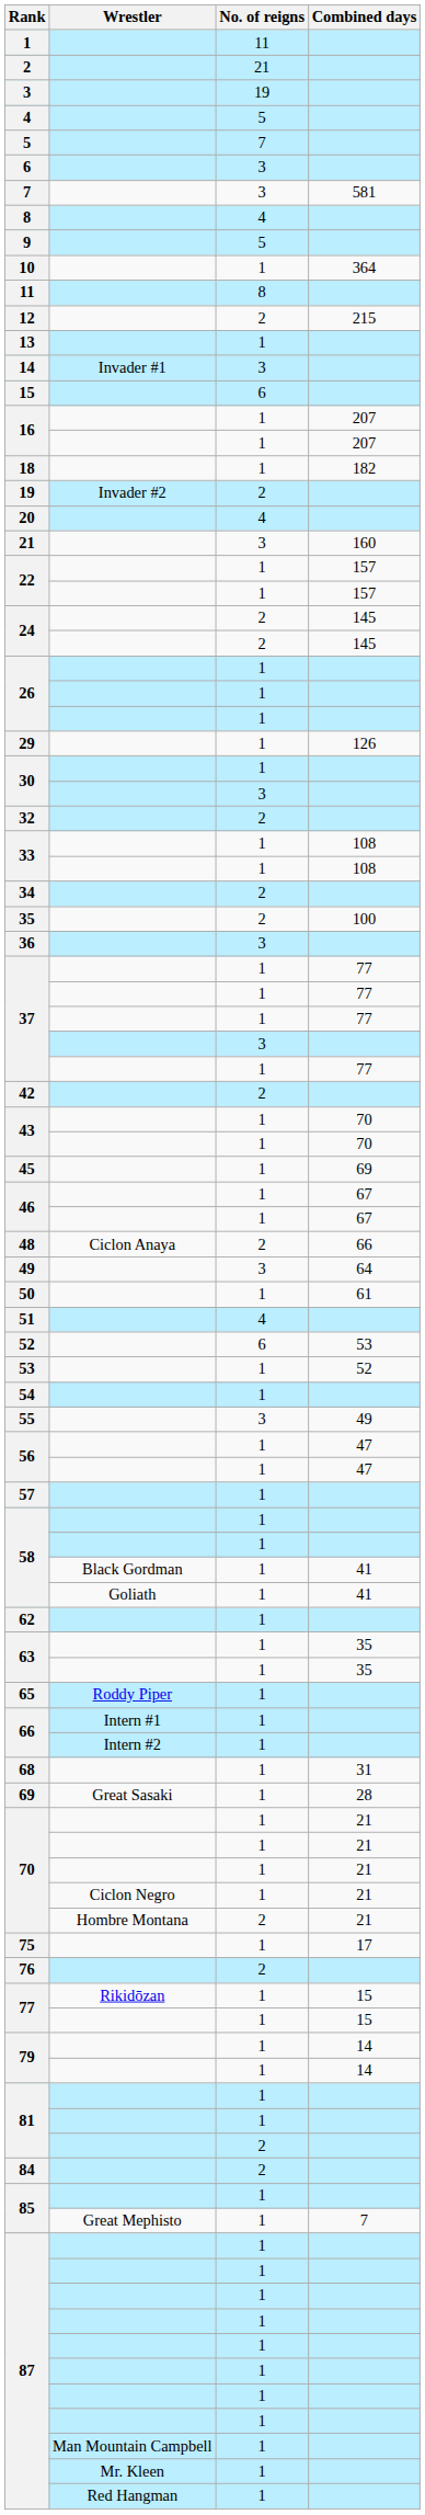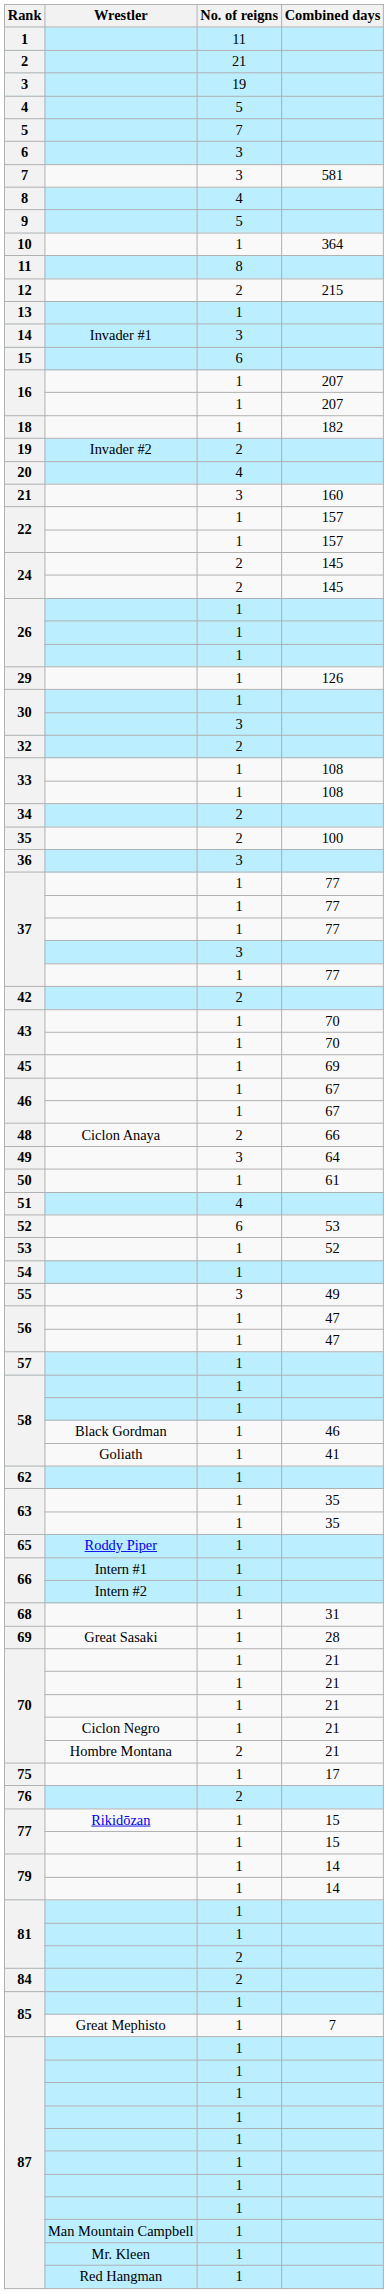 <table class="wikitable sortable" style="text-align: center">
 <tr>
 <th data-sort-type="number" scope="col">Rank</th>
 <th scope="col">Wrestler</th>
 <th data-sort-type="number" scope="col">No. of reigns</th>
 <th data-sort-type="number" scope="col">Combined days</th>
 </tr>
 <tr style="background-color:#bbeeff">
 <th scope=row>1</th>
 <td></td>
 <td>11</td>
 <td></td>
 </tr>
 <tr style="background-color:#bbeeff">
 <th scope=row>2</th>
 <td></td>
 <td>21</td>
 <td></td>
 </tr>
 <tr style="background-color:#bbeeff">
 <th scope=row>3</th>
 <td></td>
 <td>19</td>
 <td></td>
 </tr>
 <tr style="background-color:#bbeeff">
 <th scope=row>4</th>
 <td></td>
 <td>5</td>
 <td></td>
 </tr>
 <tr style="background-color:#bbeeff">
 <th scope=row>5</th>
 <td></td>
 <td>7</td>
 <td></td>
 </tr>
 <tr style="background-color:#bbeeff">
 <th scope=row>6</th>
 <td></td>
 <td>3</td>
 <td></td>
 </tr>
 <tr>
 <th scope=row>7</th>
 <td></td>
 <td>3</td>
 <td>581</td>
 </tr>
 <tr style="background-color:#bbeeff">
 <th scope=row>8</th>
 <td></td>
 <td>4</td>
 <td></td>
 </tr>
 <tr style="background-color:#bbeeff">
 <th scope=row>9</th>
 <td></td>
 <td>5</td>
 <td></td>
 </tr>
 <tr>
 <th scope=row>10</th>
 <td></td>
 <td>1</td>
 <td>364</td>
 </tr>
 <tr style="background-color:#bbeeff">
 <th scope=row>11</th>
 <td></td>
 <td>8</td>
 <td></td>
 </tr>
 <tr>
 <th scope=row>12</th>
 <td></td>
 <td>2</td>
 <td>215</td>
 </tr>
 <tr style="background-color:#bbeeff">
 <th scope=row>13</th>
 <td></td>
 <td>1</td>
 <td></td>
 </tr>
 <tr style="background-color:#bbeeff">
 <th scope=row>14</th>
 <td>Invader #1</td>
 <td>3</td>
 <td></td>
 </tr>
 <tr style="background-color:#bbeeff">
 <th scope=row>15</th>
 <td></td>
 <td>6</td>
 <td></td>
 </tr>
 <tr>
 <th scope=row rowspan=2>16</th>
 <td></td>
 <td>1</td>
 <td>207</td>
 </tr>
 <tr>
 <td></td>
 <td>1</td>
 <td>207</td>
 </tr>
 <tr>
 <th scope=row>18</th>
 <td></td>
 <td>1</td>
 <td>182</td>
 </tr>
 <tr style="background-color:#bbeeff">
 <th scope=row>19</th>
 <td>Invader #2</td>
 <td>2</td>
 <td></td>
 </tr>
 <tr style="background-color:#bbeeff">
 <th scope=row>20</th>
 <td></td>
 <td>4</td>
 <td></td>
 </tr>
 <tr>
 <th scope=row>21</th>
 <td></td>
 <td>3</td>
 <td>160</td>
 </tr>
 <tr>
 <th scope=row rowspan=2>22</th>
 <td></td>
 <td>1</td>
 <td>157</td>
 </tr>
 <tr>
 <td></td>
 <td>1</td>
 <td>157</td>
 </tr>
 <tr>
 <th scope=row rowspan=2>24</th>
 <td></td>
 <td>2</td>
 <td>145</td>
 </tr>
 <tr>
 <td></td>
 <td>2</td>
 <td>145</td>
 </tr>
 <tr style="background-color:#bbeeff">
 <th scope=row rowspan=3>26</th>
 <td></td>
 <td>1</td>
 <td></td>
 </tr>
 <tr style="background-color:#bbeeff">
 <td></td>
 <td>1</td>
 <td></td>
 </tr>
 <tr style="background-color:#bbeeff">
 <td></td>
 <td>1</td>
 <td></td>
 </tr>
 <tr>
 <th scope=row>29</th>
 <td></td>
 <td>1</td>
 <td>126</td>
 </tr>
 <tr style="background-color:#bbeeff">
 <th scope=row rowspan=2>30</th>
 <td></td>
 <td>1</td>
 <td></td>
 </tr>
 <tr style="background-color:#bbeeff">
 <td></td>
 <td>3</td>
 <td></td>
 </tr>
 <tr style="background-color:#bbeeff">
 <th scope=row>32</th>
 <td></td>
 <td>2</td>
 <td></td>
 </tr>
 <tr>
 <th scope=row rowspan=2>33</th>
 <td></td>
 <td>1</td>
 <td>108</td>
 </tr>
 <tr>
 <td></td>
 <td>1</td>
 <td>108</td>
 </tr>
 <tr style="background-color:#bbeeff">
 <th scope=row>34</th>
 <td></td>
 <td>2</td>
 <td></td>
 </tr>
 <tr>
 <th scope=row>35</th>
 <td></td>
 <td>2</td>
 <td>100</td>
 </tr>
 <tr style="background-color:#bbeeff">
 <th scope=row>36</th>
 <td></td>
 <td>3</td>
 <td></td>
 </tr>
 <tr>
 <th scope=row rowspan=5>37</th>
 <td></td>
 <td>1</td>
 <td>77</td>
 </tr>
 <tr>
 <td></td>
 <td>1</td>
 <td>77</td>
 </tr>
 <tr>
 <td></td>
 <td>1</td>
 <td>77</td>
 </tr>
 <tr style="background-color:#bbeeff">
 <td></td>
 <td>3</td>
 <td></td>
 </tr>
 <tr>
 <td></td>
 <td>1</td>
 <td>77</td>
 </tr>
 <tr style="background-color:#bbeeff">
 <th scope=row>42</th>
 <td></td>
 <td>2</td>
 <td></td>
 </tr>
 <tr>
 <th scope=row rowspan=2>43</th>
 <td></td>
 <td>1</td>
 <td>70</td>
 </tr>
 <tr>
 <td></td>
 <td>1</td>
 <td>70</td>
 </tr>
 <tr>
 <th scope=row>45</th>
 <td></td>
 <td>1</td>
 <td>69</td>
 </tr>
 <tr>
 <th scope=row rowspan=2>46</th>
 <td></td>
 <td>1</td>
 <td>67</td>
 </tr>
 <tr>
 <td></td>
 <td>1</td>
 <td>67</td>
 </tr>
 <tr>
 <th scope=row>48</th>
 <td>Ciclon Anaya</td>
 <td>2</td>
 <td>66</td>
 </tr>
 <tr>
 <th scope=row>49</th>
 <td></td>
 <td>3</td>
 <td>64</td>
 </tr>
 <tr>
 <th scope=row>50</th>
 <td></td>
 <td>1</td>
 <td>61</td>
 </tr>
 <tr style="background-color:#bbeeff">
 <th scope=row>51</th>
 <td></td>
 <td>4</td>
 <td></td>
 </tr>
 <tr>
 <th scope=row>52</th>
 <td></td>
 <td>6</td>
 <td>53</td>
 </tr>
 <tr>
 <th scope=row>53</th>
 <td></td>
 <td>1</td>
 <td>52</td>
 </tr>
 <tr style="background-color:#bbeeff">
 <th scope=row>54</th>
 <td></td>
 <td>1</td>
 <td></td>
 </tr>
 <tr>
 <th scope=row>55</th>
 <td></td>
 <td>3</td>
 <td>49</td>
 </tr>
 <tr>
 <th scope=row rowspan=2>56</th>
 <td></td>
 <td>1</td>
 <td>47</td>
 </tr>
 <tr>
 <td></td>
 <td>1</td>
 <td>47</td>
 </tr>
 <tr style="background-color:#bbeeff">
 <th scope=row>57</th>
 <td></td>
 <td>1</td>
 <td></td>
 </tr>
 <tr style="background-color:#bbeeff">
 <th scope=row rowspan=4>58</th>
 <td></td>
 <td>1</td>
 <td></td>
 </tr>
 <tr style="background-color:#bbeeff">
 <td></td>
 <td>1</td>
 <td></td>
 </tr>
 <tr>
 <td>Black Gordman</td>
 <td>1</td>
-<td>41</td>
+<td>46</td>
 </tr>
 <tr>
 <td>Goliath</td>
 <td>1</td>
 <td>41</td>
 </tr>
 <tr style="background-color:#bbeeff">
 <th scope=row>62</th>
 <td></td>
 <td>1</td>
 <td></td>
 </tr>
 <tr>
 <th scope=row rowspan=2>63</th>
 <td></td>
 <td>1</td>
 <td>35</td>
 </tr>
 <tr>
 <td></td>
 <td>1</td>
 <td>35</td>
 </tr>
 <tr style="background-color:#bbeeff">
 <th scope=row>65</th>
 <td><a href='#'>Roddy Piper</a></td>
 <td>1</td>
 <td></td>
 </tr>
 <tr style="background-color:#bbeeff">
 <th scope=row rowspan=2>66</th>
 <td>Intern #1</td>
 <td>1</td>
 <td></td>
 </tr>
 <tr style="background-color:#bbeeff">
 <td>Intern #2</td>
 <td>1</td>
 <td></td>
 </tr>
 <tr>
 <th scope=row>68</th>
 <td></td>
 <td>1</td>
 <td>31</td>
 </tr>
 <tr>
 <th scope=row>69</th>
 <td>Great Sasaki</td>
 <td>1</td>
 <td>28</td>
 </tr>
 <tr>
 <th scope=row rowspan=5>70</th>
 <td></td>
 <td>1</td>
 <td>21</td>
 </tr>
 <tr>
 <td></td>
 <td>1</td>
 <td>21</td>
 </tr>
 <tr>
 <td></td>
 <td>1</td>
 <td>21</td>
 </tr>
 <tr>
 <td>Ciclon Negro</td>
 <td>1</td>
 <td>21</td>
 </tr>
 <tr>
 <td>Hombre Montana</td>
 <td>2</td>
 <td>21</td>
 </tr>
 <tr>
 <th scope=row>75</th>
 <td></td>
 <td>1</td>
 <td>17</td>
 </tr>
 <tr style="background-color:#bbeeff">
 <th scope=row>76</th>
 <td></td>
 <td>2</td>
 <td></td>
 </tr>
 <tr>
 <th scope=row rowspan=2>77</th>
 <td><a href='#'>Rikidōzan</a></td>
 <td>1</td>
 <td>15</td>
 </tr>
 <tr>
 <td></td>
 <td>1</td>
 <td>15</td>
 </tr>
 <tr>
 <th scope=row rowspan=2>79</th>
 <td></td>
 <td>1</td>
 <td>14</td>
 </tr>
 <tr>
 <td></td>
 <td>1</td>
 <td>14</td>
 </tr>
 <tr style="background-color:#bbeeff">
 <th scope=row rowspan=3>81</th>
 <td></td>
 <td>1</td>
 <td></td>
 </tr>
 <tr style="background-color:#bbeeff">
 <td></td>
 <td>1</td>
 <td></td>
 </tr>
 <tr style="background-color:#bbeeff">
 <td></td>
 <td>2</td>
 <td></td>
 </tr>
 <tr style="background-color:#bbeeff">
 <th scope=row>84</th>
 <td></td>
 <td>2</td>
 <td></td>
 </tr>
 <tr style="background-color:#bbeeff">
 <th scope=row rowspan=2>85</th>
 <td></td>
 <td>1</td>
 <td></td>
 </tr>
 <tr>
 <td>Great Mephisto</td>
 <td>1</td>
 <td>7</td>
 </tr>
 <tr style="background-color:#bbeeff">
 <th scope=row rowspan=11>87</th>
 <td></td>
 <td>1</td>
 <td></td>
 </tr>
 <tr style="background-color:#bbeeff">
 <td></td>
 <td>1</td>
 <td></td>
 </tr>
 <tr style="background-color:#bbeeff">
 <td></td>
 <td>1</td>
 <td></td>
 </tr>
 <tr style="background-color:#bbeeff">
 <td></td>
 <td>1</td>
 <td></td>
 </tr>
 <tr style="background-color:#bbeeff">
 <td></td>
 <td>1</td>
 <td></td>
 </tr>
 <tr style="background-color:#bbeeff">
 <td></td>
 <td>1</td>
 <td></td>
 </tr>
 <tr style="background-color:#bbeeff">
 <td></td>
 <td>1</td>
 <td></td>
 </tr>
 <tr style="background-color:#bbeeff">
 <td></td>
 <td>1</td>
 <td></td>
 </tr>
 <tr style="background-color:#bbeeff">
 <td>Man Mountain Campbell</td>
 <td>1</td>
 <td></td>
 </tr>
 <tr style="background-color:#bbeeff">
 <td>Mr. Kleen</td>
 <td>1</td>
 <td></td>
 </tr>
 <tr style="background-color:#bbeeff">
 <td>Red Hangman</td>
 <td>1</td>
 <td></td>
 </tr>
 </table>
